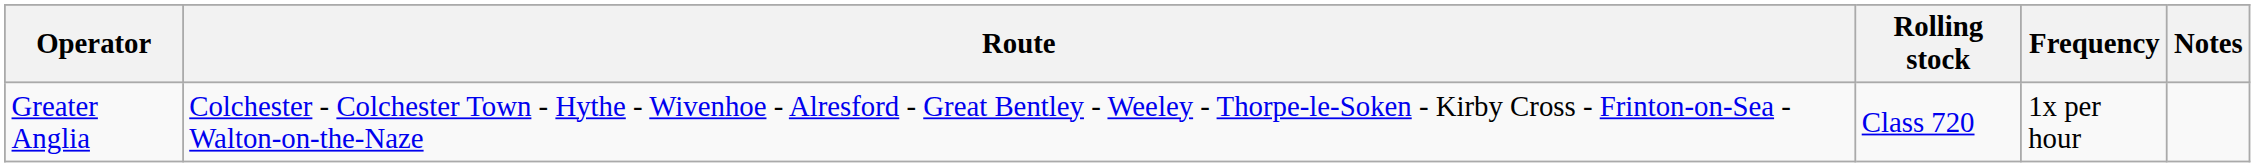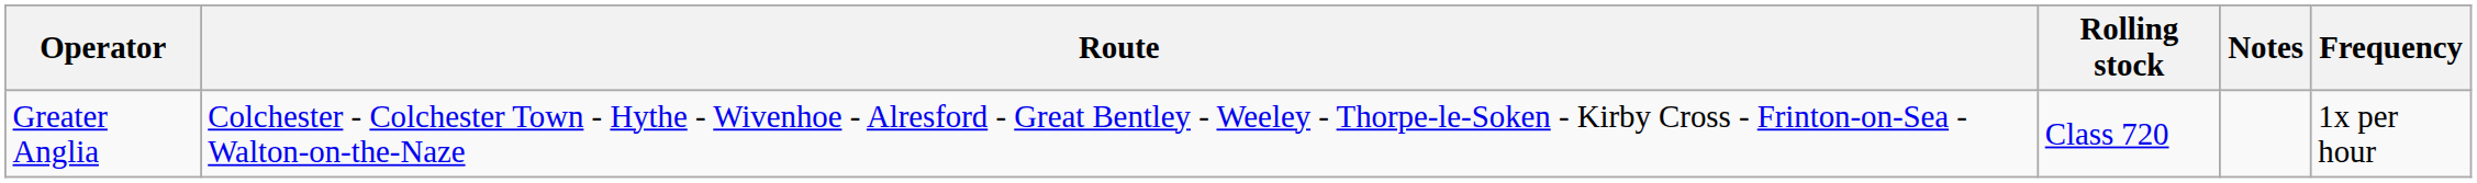 <table class="wikitable vatop">
 <tr>
 <th>Operator</th>
 <th>Route</th>
 <th>Rolling stock</th>
+<th>Notes</th>
 <th>Frequency</th>
-<th>Notes</th>
 </tr>
 <tr>
 <td><a href='#'>Greater Anglia</a></td>
 <td><a href='#'>Colchester</a> - <a href='#'>Colchester Town</a> - <a href='#'>Hythe</a> - <a href='#'>Wivenhoe</a> - <a href='#'>Alresford</a> - <a href='#'>Great Bentley</a> - <a href='#'>Weeley</a> - <a href='#'>Thorpe-le-Soken</a> - Kirby Cross - <a href='#'>Frinton-on-Sea</a> - <a href='#'>Walton-on-the-Naze</a></td>
 <td><a href='#'>Class 720</a></td>
+<td></td>
 <td>1x per hour</td>
-<td></td>
 </tr>
 </table>
